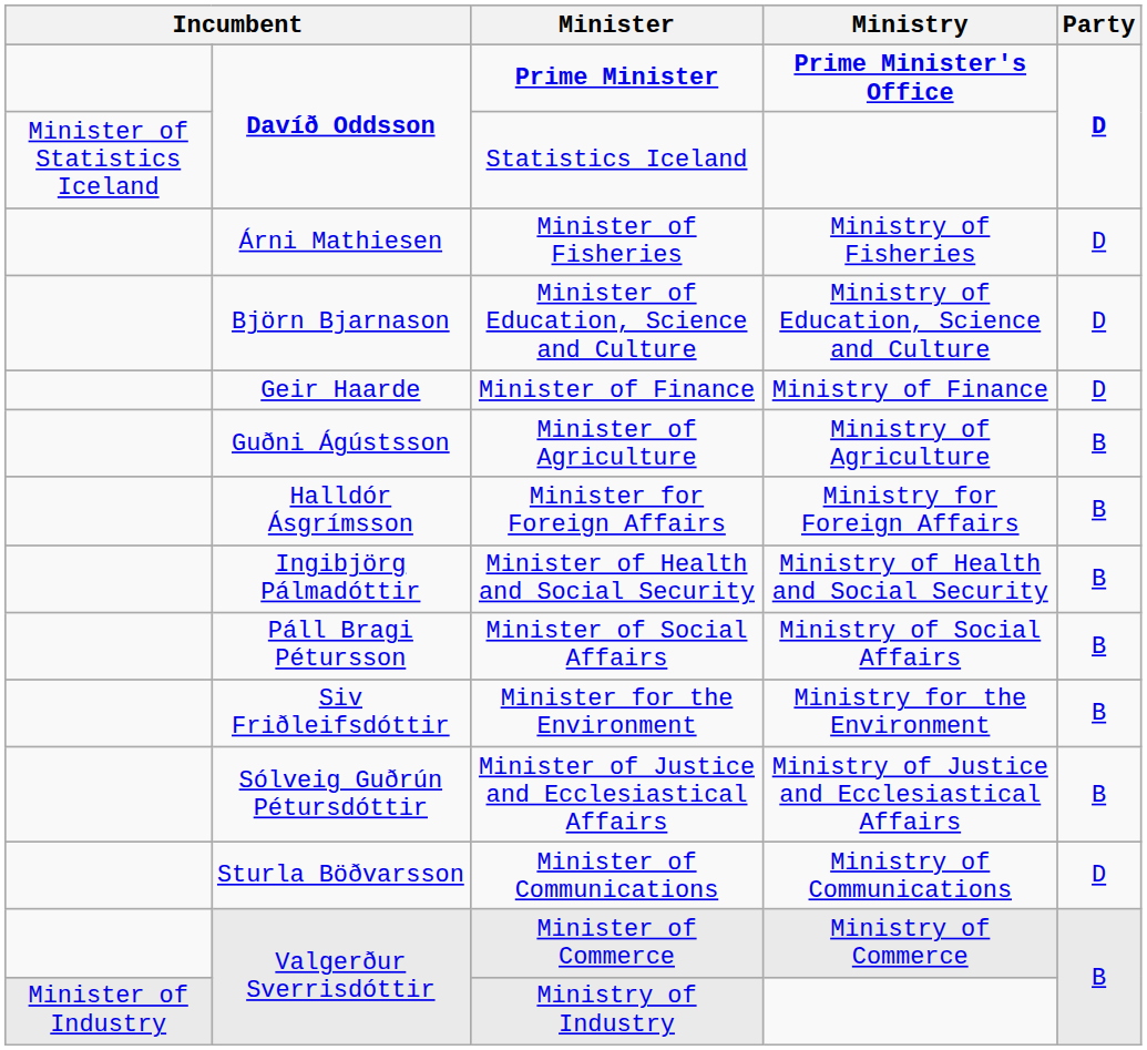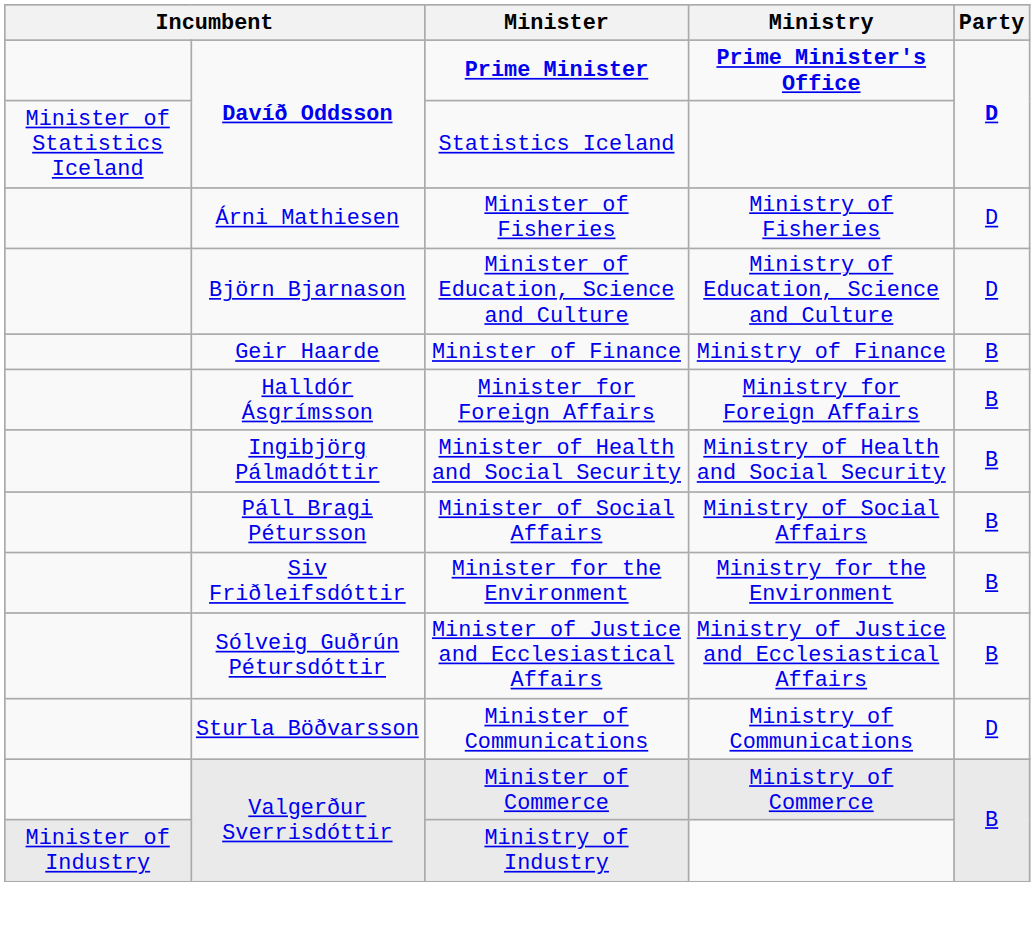 <table class="wikitable" style="text-align: center;">
 <tr>
 <th colspan=2>Incumbent</th>
 <th>Minister</th>
 <th>Ministry</th>
 <th>Party</th>
 </tr>
 <tr>
 <td></td>
 <td rowspan=2><strong><a href='#'>Davíð Oddsson</a></strong></td>
 <td><strong><a href='#'>Prime Minister</a><br></strong></td>
 <td><strong><a href='#'>Prime Minister's Office</a><br></strong></td>
 <td rowspan=2><strong><a href='#'>D</a></strong></td>
 </tr>
 <tr>
 <td><a href='#'>Minister of Statistics Iceland</a><br></td>
 <td><a href='#'>Statistics Iceland</a><br></td>
 </tr>
 <tr>
 <td></td>
 <td><a href='#'>Árni Mathiesen</a></td>
 <td><a href='#'>Minister of Fisheries</a><br></td>
 <td><a href='#'>Ministry of Fisheries</a><br></td>
 <td><a href='#'>D</a></td>
 </tr>
 <tr>
 <td></td>
 <td><a href='#'>Björn Bjarnason</a></td>
 <td><a href='#'>Minister of Education, Science and Culture</a><br></td>
 <td><a href='#'>Ministry of Education, Science and Culture</a><br></td>
 <td><a href='#'>D</a></td>
 </tr>
 <tr>
 <td></td>
 <td><a href='#'>Geir Haarde</a></td>
 <td><a href='#'>Minister of Finance</a><br></td>
 <td><a href='#'>Ministry of Finance</a><br></td>
-<td><a href='#'>D</a></td>
-</tr>
-<tr>
-<td></td>
-<td><a href='#'>Guðni Ágústsson</a></td>
-<td><a href='#'>Minister of Agriculture</a><br></td>
-<td><a href='#'>Ministry of Agriculture</a><br></td>
 <td><a href='#'>B</a></td>
 </tr>
 <tr>
 <td></td>
 <td><a href='#'>Halldór Ásgrímsson</a></td>
 <td><a href='#'>Minister for Foreign Affairs</a><br></td>
 <td><a href='#'>Ministry for Foreign Affairs</a><br></td>
 <td><a href='#'>B</a></td>
 </tr>
 <tr>
 <td></td>
 <td><a href='#'>Ingibjörg Pálmadóttir</a></td>
 <td><a href='#'>Minister of Health and Social Security</a><br></td>
 <td><a href='#'>Ministry of Health and Social Security</a><br></td>
 <td><a href='#'>B</a></td>
 </tr>
 <tr>
 <td></td>
 <td><a href='#'>Páll Bragi Pétursson</a></td>
 <td><a href='#'>Minister of Social Affairs</a><br></td>
 <td><a href='#'>Ministry of Social Affairs</a><br></td>
 <td><a href='#'>B</a></td>
 </tr>
 <tr>
 <td></td>
 <td><a href='#'>Siv Friðleifsdóttir</a></td>
 <td><a href='#'>Minister for the Environment</a><br></td>
 <td><a href='#'>Ministry for the Environment</a><br></td>
 <td><a href='#'>B</a></td>
 </tr>
 <tr>
 <td></td>
 <td><a href='#'>Sólveig Guðrún Pétursdóttir</a></td>
 <td><a href='#'>Minister of Justice and Ecclesiastical Affairs</a><br></td>
 <td><a href='#'>Ministry of Justice and Ecclesiastical Affairs</a><br></td>
 <td><a href='#'>B</a></td>
 </tr>
 <tr>
 <td></td>
 <td><a href='#'>Sturla Böðvarsson</a></td>
 <td><a href='#'>Minister of Communications</a><br></td>
 <td><a href='#'>Ministry of Communications</a><br></td>
 <td><a href='#'>D</a></td>
 </tr>
 <tr>
 <td></td>
 <td rowspan=2 style="background-color: #EAEAEA;"><a href='#'>Valgerður Sverrisdóttir</a></td>
 <td style="background-color: #EAEAEA;"><a href='#'>Minister of Commerce</a><br></td>
 <td style="background-color: #EAEAEA;"><a href='#'>Ministry of Commerce</a><br></td>
 <td rowspan=2 style="background-color: #EAEAEA;"><a href='#'>B</a></td>
 </tr>
 <tr>
 <td style="background-color: #EAEAEA;"><a href='#'>Minister of Industry</a><br></td>
 <td style="background-color: #EAEAEA;"><a href='#'>Ministry of Industry</a><br></td>
 </tr>
 </table>
